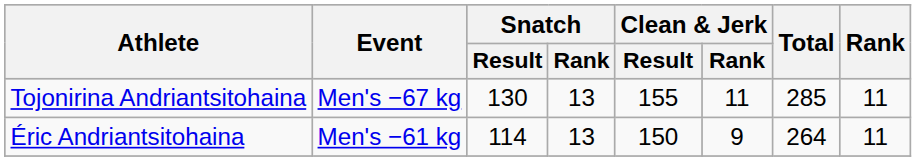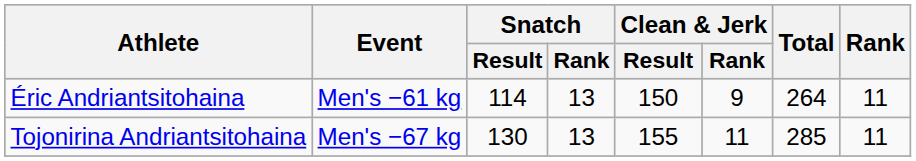 <table class="wikitable" style="font-size:90%">
 <tr>
 <th rowspan="2">Athlete</th>
 <th rowspan="2">Event</th>
 <th colspan="2">Snatch</th>
 <th colspan="2">Clean & Jerk</th>
 <th rowspan="2">Total</th>
 <th rowspan="2">Rank</th>
 </tr>
 <tr style="font-size:95%">
 <th>Result</th>
 <th>Rank</th>
 <th>Result</th>
 <th>Rank</th>
 </tr>
 <tr align=center>
+<td align=left><a href='#'>Éric Andriantsitohaina</a></td>
+<td align=left><a href='#'>Men's −61 kg</a></td>
+<td>114</td>
+<td>13</td>
+<td>150</td>
+<td>9</td>
+<td>264</td>
+<td>11</td>
+</tr>
+<tr align=center>
 <td align=left><a href='#'>Tojonirina Andriantsitohaina</a></td>
 <td align=left><a href='#'>Men's −67 kg</a></td>
 <td>130</td>
 <td>13</td>
 <td>155</td>
 <td>11</td>
 <td>285</td>
 <td>11</td>
 </tr>
-<tr align=center>
-<td align=left><a href='#'>Éric Andriantsitohaina</a></td>
-<td align=left><a href='#'>Men's −61 kg</a></td>
-<td>114</td>
-<td>13</td>
-<td>150</td>
-<td>9</td>
-<td>264</td>
-<td>11</td>
-</tr>
 </table>
